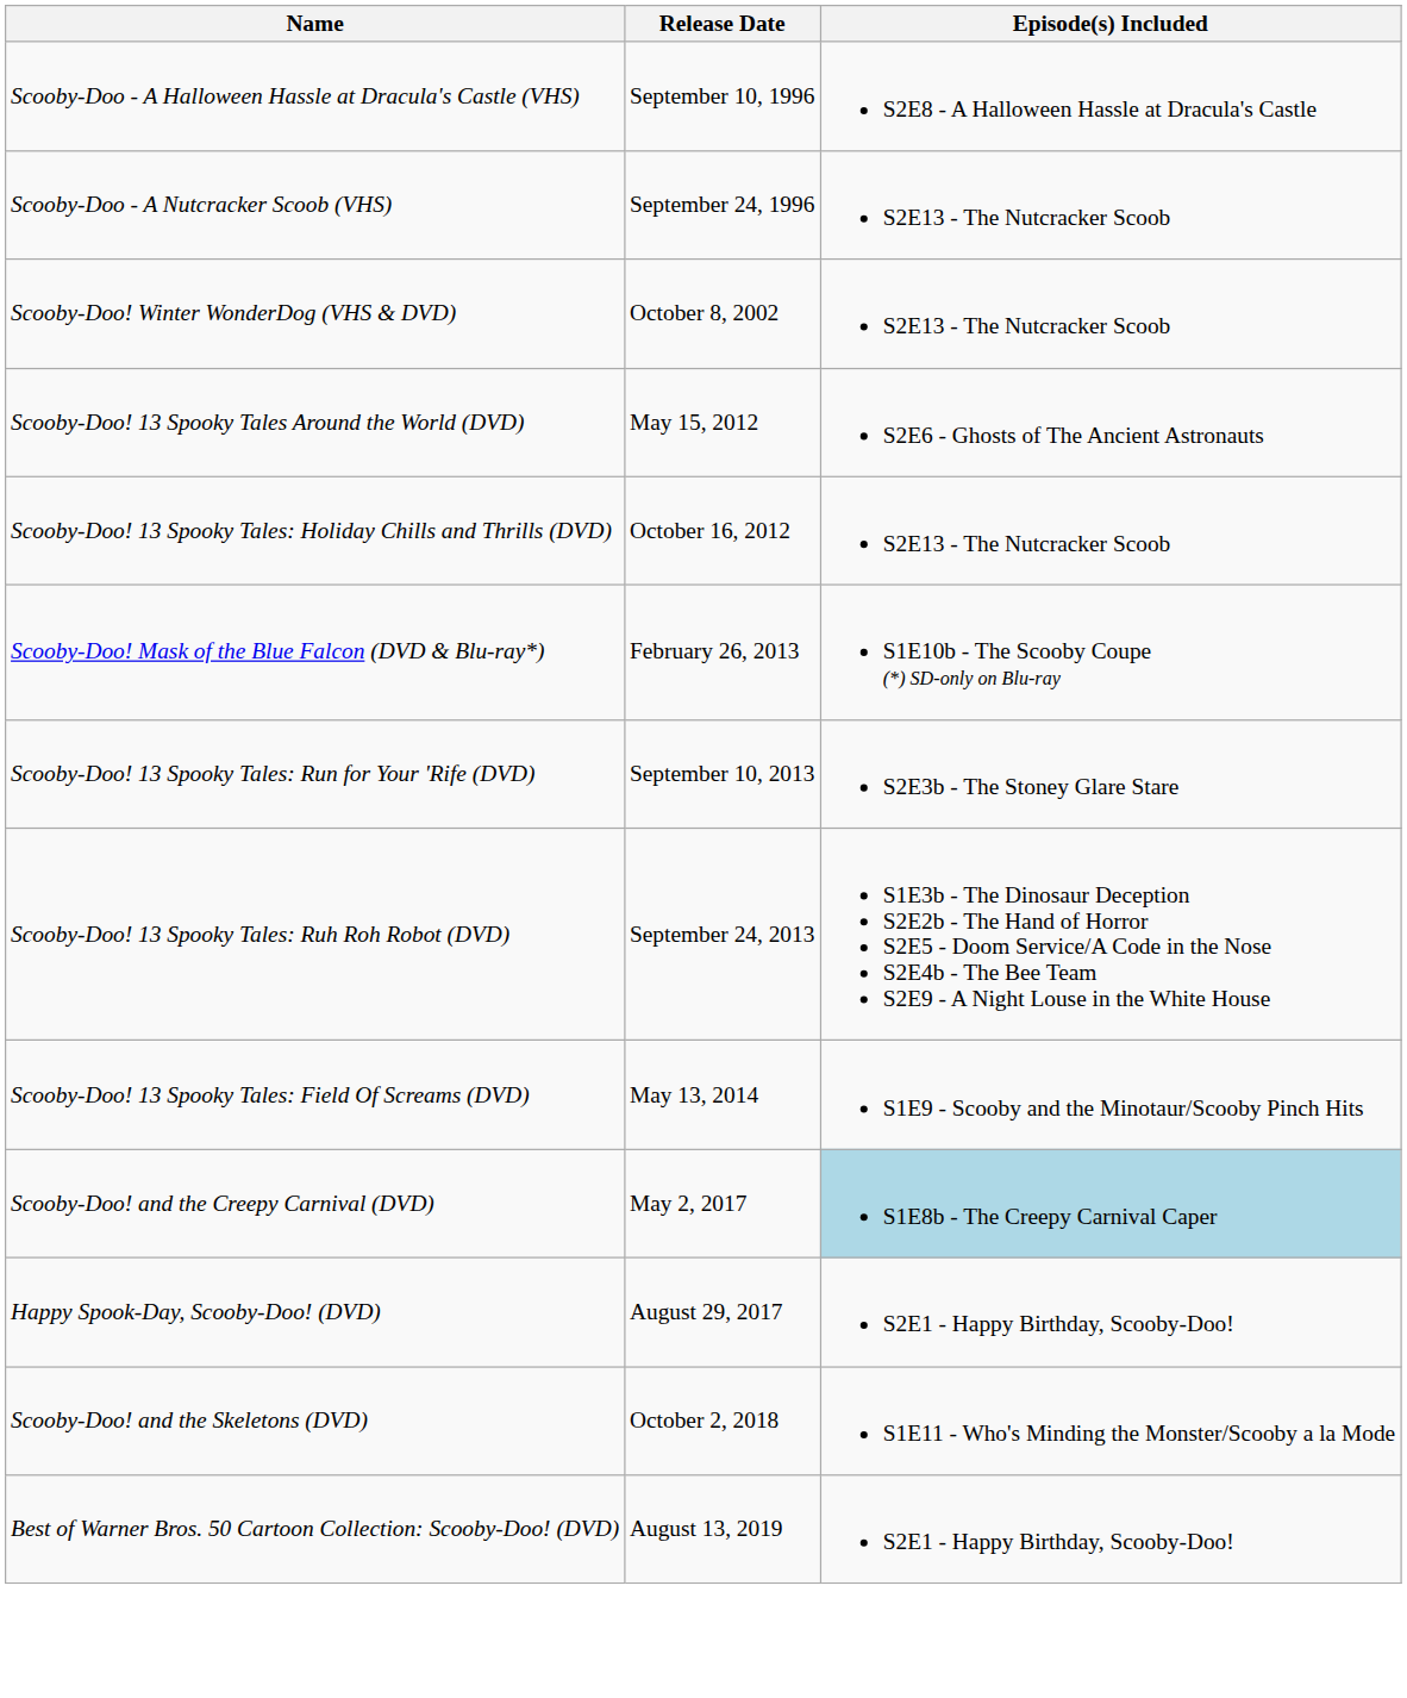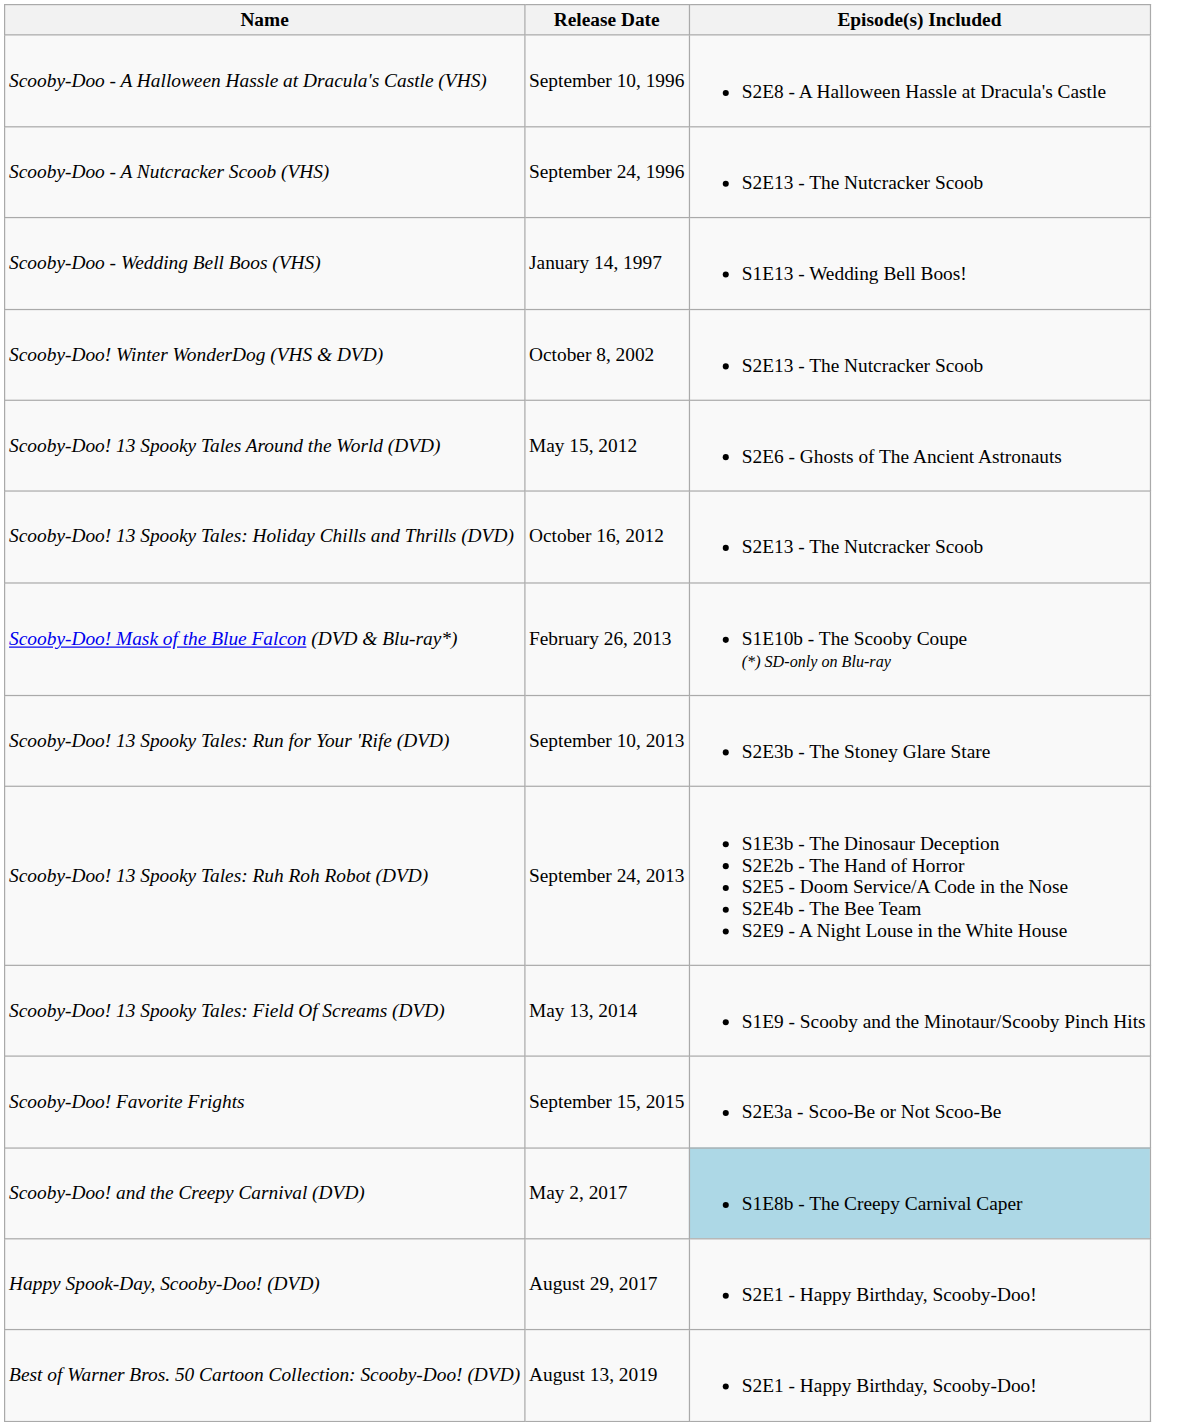 <table class="wikitable">
 <tr>
 <th>Name</th>
 <th>Release Date</th>
 <th>Episode(s) Included</th>
 </tr>
 <tr>
 <td><em>Scooby-Doo - A Halloween Hassle at Dracula's Castle (VHS)</em></td>
 <td>September 10, 1996</td>
 <td><br><ul><li>S2E8 - A Halloween Hassle at Dracula's Castle</li></ul></td>
 </tr>
 <tr>
 <td><em>Scooby-Doo - A Nutcracker Scoob (VHS)</em></td>
 <td>September 24, 1996</td>
 <td><br><ul><li>S2E13 - The Nutcracker Scoob</li></ul></td>
+</tr>
+<tr>
+<td><em>Scooby-Doo - Wedding Bell Boos (VHS)</em></td>
+<td>January 14, 1997</td>
+<td><br><ul><li>S1E13 - Wedding Bell Boos!</li></ul></td>
 </tr>
 <tr>
 <td><em>Scooby-Doo! Winter WonderDog (VHS & DVD)</em></td>
 <td>October 8, 2002</td>
 <td><br><ul><li>S2E13 - The Nutcracker Scoob</li></ul></td>
 </tr>
 <tr>
 <td><em>Scooby-Doo! 13 Spooky Tales Around the World (DVD)</em></td>
 <td>May 15, 2012</td>
 <td><br><ul><li>S2E6 - Ghosts of The Ancient Astronauts</li></ul></td>
 </tr>
 <tr>
 <td><em>Scooby-Doo! 13 Spooky Tales: Holiday Chills and Thrills (DVD)</em></td>
 <td>October 16, 2012</td>
 <td><br><ul><li>S2E13 - The Nutcracker Scoob</li></ul></td>
 </tr>
 <tr>
 <td><em><a href='#'>Scooby-Doo! Mask of the Blue Falcon</a> (DVD & Blu-ray*)</em></td>
 <td>February 26, 2013</td>
 <td><br><ul><li>S1E10b - The Scooby Coupe<br><small><em>(*) SD-only on Blu-ray</em></small></li></ul></td>
 </tr>
 <tr>
 <td><em>Scooby-Doo! 13 Spooky Tales: Run for Your 'Rife (DVD)</em></td>
 <td>September 10, 2013</td>
 <td><br><ul><li>S2E3b - The Stoney Glare Stare</li></ul></td>
 </tr>
 <tr>
 <td><em>Scooby-Doo! 13 Spooky Tales: Ruh Roh Robot (DVD)</em></td>
 <td>September 24, 2013</td>
 <td><br><ul><li>S1E3b - The Dinosaur Deception</li><li>S2E2b - The Hand of Horror</li><li>S2E5 - Doom Service/A Code in the Nose</li><li>S2E4b - The Bee Team</li><li>S2E9 - A Night Louse in the White House</li></ul></td>
 </tr>
 <tr>
 <td><em>Scooby-Doo! 13 Spooky Tales: Field Of Screams (DVD)</em></td>
 <td>May 13, 2014</td>
 <td><br><ul><li>S1E9 - Scooby and the Minotaur/Scooby Pinch Hits</li></ul></td>
 </tr>
 <tr>
+<td><em>Scooby-Doo! Favorite Frights</em></td>
+<td>September 15, 2015</td>
+<td><br><ul><li>S2E3a - Scoo-Be or Not Scoo-Be</li></ul></td>
+</tr>
+<tr>
 <td><em>Scooby-Doo! and the Creepy Carnival (DVD)</em></td>
 <td>May 2, 2017</td>
 <td style="background: lightblue;"><br><ul><li>S1E8b - The Creepy Carnival Caper</li></ul></td>
 </tr>
 <tr>
 <td><em>Happy Spook-Day, Scooby-Doo! (DVD)</em></td>
 <td>August 29, 2017</td>
 <td><br><ul><li>S2E1 - Happy Birthday, Scooby-Doo!</li></ul></td>
 </tr>
 <tr>
-<td><em>Scooby-Doo! and the Skeletons (DVD)</em></td>
-<td>October 2, 2018</td>
-<td><br><ul><li>S1E11 - Who's Minding the Monster/Scooby a la Mode</li></ul></td>
-</tr>
-<tr>
 <td><em>Best of Warner Bros. 50 Cartoon Collection: Scooby-Doo! (DVD)</em></td>
 <td>August 13, 2019</td>
 <td><br><ul><li>S2E1 - Happy Birthday, Scooby-Doo!</li></ul></td>
 </tr>
 </table>
